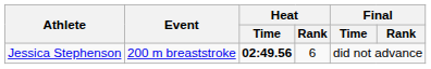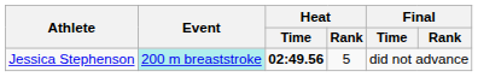 <table class=wikitable style="font-size:90%">
 <tr>
 <th rowspan="2">Athlete</th>
 <th rowspan="2">Event</th>
 <th colspan="2">Heat</th>
 <th colspan="2">Final</th>
 </tr>
 <tr style="font-size:95%">
 <th>Time</th>
 <th>Rank</th>
 <th>Time</th>
 <th>Rank</th>
 </tr>
 <tr align=center>
 <td align=left><a href='#'>Jessica Stephenson</a></td>
-<td align=left><a href='#'>200 m breaststroke</a></td>
+<td align=left style="background: paleturquoise;"><a href='#'>200 m breaststroke</a></td>
 <td><strong>02:49.56</strong></td>
-<td>6</td>
+<td>5</td>
 <td colspan=2>did not advance</td>
 </tr>
 </table>
